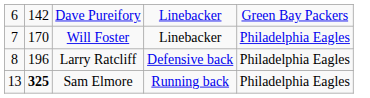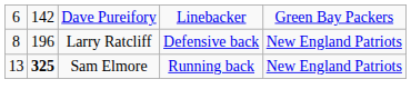 <table class="wikitable" style="text-align:center">
 <tr>
 <td>6</td>
 <td>142</td>
 <td><a href='#'>Dave Pureifory</a></td>
 <td><a href='#'>Linebacker</a></td>
 <td><a href='#'>Green Bay Packers</a></td>
 </tr>
 <tr>
-<td>7</td>
-<td>170</td>
-<td><a href='#'>Will Foster</a></td>
-<td>Linebacker</td>
-<td><a href='#'>Philadelphia Eagles</a></td>
-</tr>
-<tr>
 <td>8</td>
 <td>196</td>
 <td>Larry Ratcliff</td>
 <td><a href='#'>Defensive back</a></td>
-<td>Philadelphia Eagles</td>
+<td><a href='#'>New England Patriots</a></td>
 </tr>
 <tr>
 <td>13</td>
 <td><strong>325</strong></td>
 <td>Sam Elmore</td>
 <td><a href='#'>Running back</a></td>
-<td>Philadelphia Eagles</td>
+<td><a href='#'>New England Patriots</a></td>
 </tr>
 </table>
